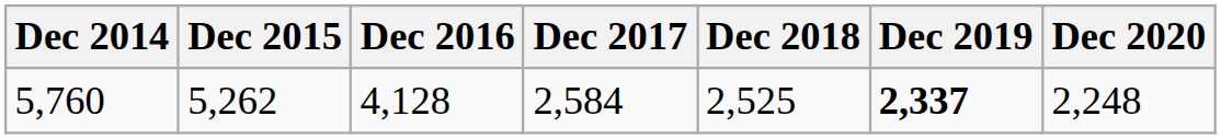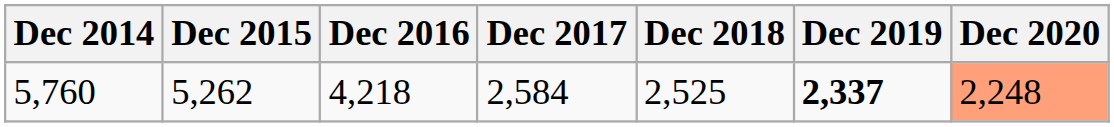 <table class="wikitable">
 <tr>
 <th>Dec 2014</th>
 <th>Dec 2015</th>
 <th>Dec 2016</th>
 <th>Dec 2017</th>
 <th>Dec 2018</th>
 <th>Dec 2019</th>
 <th>Dec 2020</th>
 </tr>
 <tr>
 <td>5,760</td>
 <td>5,262</td>
-<td>4,128</td>
+<td>4,218</td>
 <td>2,584</td>
 <td>2,525</td>
 <td><strong>2,337</strong></td>
-<td>2,248</td>
+<td style="background: lightsalmon;">2,248</td>
 </tr>
 </table>
